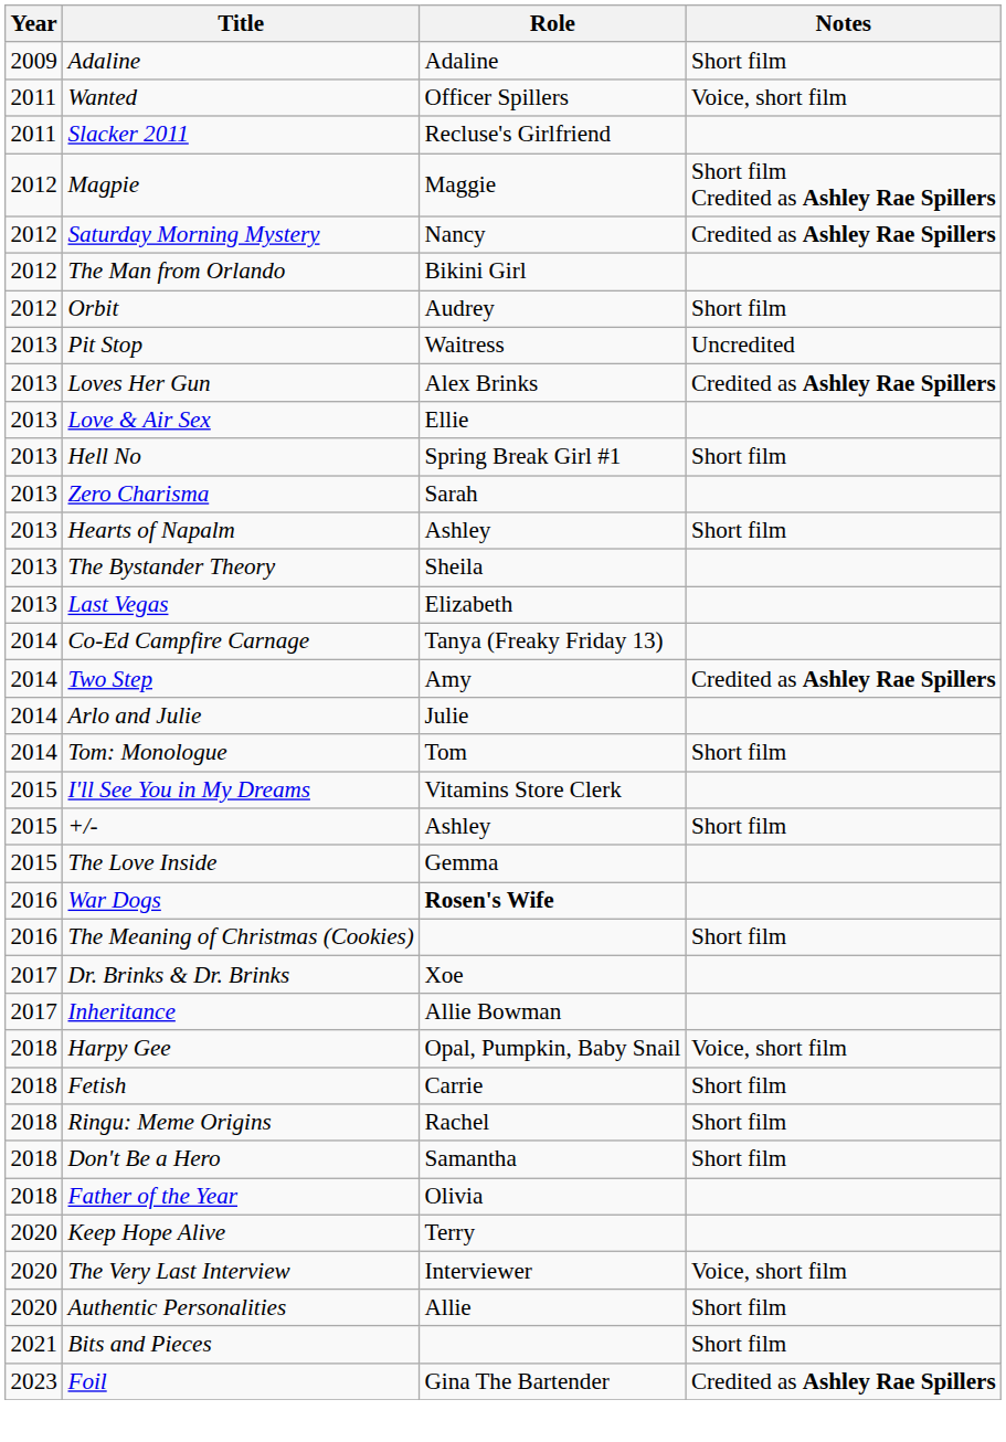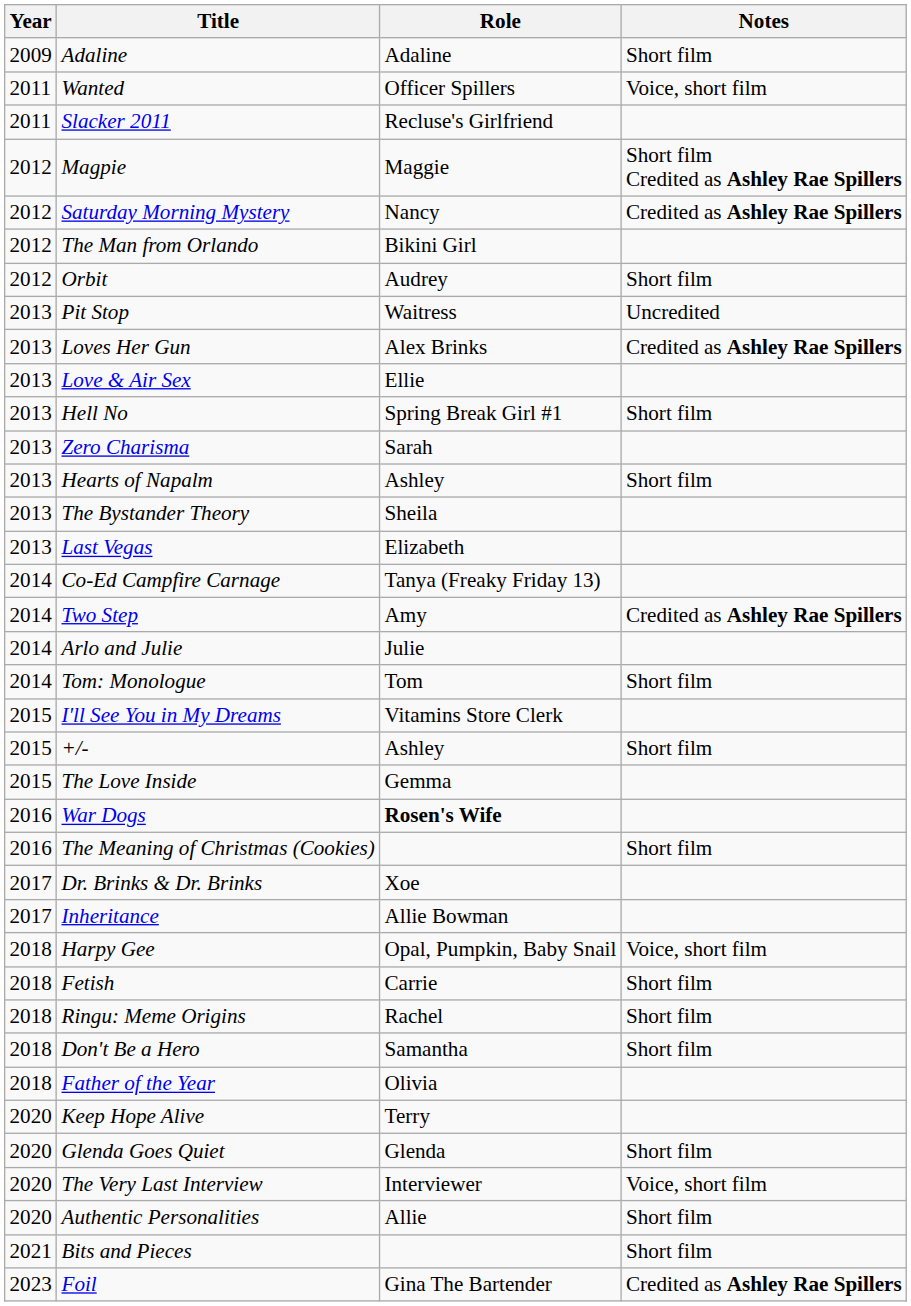 <table class="wikitable sortable">
 <tr>
 <th>Year</th>
 <th>Title</th>
 <th>Role</th>
 <th>Notes</th>
 </tr>
 <tr>
 <td>2009</td>
 <td><em>Adaline</em></td>
 <td>Adaline</td>
 <td>Short film</td>
 </tr>
 <tr>
 <td>2011</td>
 <td><em>Wanted</em></td>
 <td>Officer Spillers</td>
 <td>Voice, short film</td>
 </tr>
 <tr>
 <td>2011</td>
 <td><em><a href='#'>Slacker 2011</a></em></td>
 <td>Recluse's Girlfriend</td>
 <td></td>
 </tr>
 <tr>
 <td>2012</td>
 <td><em>Magpie</em></td>
 <td>Maggie</td>
 <td>Short film<br>Credited as <strong>Ashley Rae Spillers</strong></td>
 </tr>
 <tr>
 <td>2012</td>
 <td><em><a href='#'>Saturday Morning Mystery</a></em></td>
 <td>Nancy</td>
 <td>Credited as <strong>Ashley Rae Spillers</strong></td>
 </tr>
 <tr>
 <td>2012</td>
 <td><em>The Man from Orlando</em></td>
 <td>Bikini Girl</td>
 <td></td>
 </tr>
 <tr>
 <td>2012</td>
 <td><em>Orbit</em></td>
 <td>Audrey</td>
 <td>Short film</td>
 </tr>
 <tr>
 <td>2013</td>
 <td><em>Pit Stop</em></td>
 <td>Waitress</td>
 <td>Uncredited</td>
 </tr>
 <tr>
 <td>2013</td>
 <td><em>Loves Her Gun</em></td>
 <td>Alex Brinks</td>
 <td>Credited as <strong>Ashley Rae Spillers</strong></td>
 </tr>
 <tr>
 <td>2013</td>
 <td><em><a href='#'>Love & Air Sex</a></em></td>
 <td>Ellie</td>
 <td></td>
 </tr>
 <tr>
 <td>2013</td>
 <td><em>Hell No</em></td>
 <td>Spring Break Girl #1</td>
 <td>Short film</td>
 </tr>
 <tr>
 <td>2013</td>
 <td><em><a href='#'>Zero Charisma</a></em></td>
 <td>Sarah</td>
 <td></td>
 </tr>
 <tr>
 <td>2013</td>
 <td><em>Hearts of Napalm</em></td>
 <td>Ashley</td>
 <td>Short film</td>
 </tr>
 <tr>
 <td>2013</td>
 <td><em>The Bystander Theory</em></td>
 <td>Sheila</td>
 <td></td>
 </tr>
 <tr>
 <td>2013</td>
 <td><em><a href='#'>Last Vegas</a></em></td>
 <td>Elizabeth</td>
 <td></td>
 </tr>
 <tr>
 <td>2014</td>
 <td><em>Co-Ed Campfire Carnage</em></td>
 <td>Tanya (Freaky Friday 13)</td>
 <td></td>
 </tr>
 <tr>
 <td>2014</td>
 <td><em><a href='#'>Two Step</a></em></td>
 <td>Amy</td>
 <td>Credited as <strong>Ashley Rae Spillers</strong></td>
 </tr>
 <tr>
 <td>2014</td>
 <td><em>Arlo and Julie</em></td>
 <td>Julie</td>
 <td></td>
 </tr>
 <tr>
 <td>2014</td>
 <td><em>Tom: Monologue</em></td>
 <td>Tom</td>
 <td>Short film</td>
 </tr>
 <tr>
 <td>2015</td>
 <td><em><a href='#'>I'll See You in My Dreams</a></em></td>
 <td>Vitamins Store Clerk</td>
 <td></td>
 </tr>
 <tr>
 <td>2015</td>
 <td><em>+/-</em></td>
 <td>Ashley</td>
 <td>Short film</td>
 </tr>
 <tr>
 <td>2015</td>
 <td><em>The Love Inside</em></td>
 <td>Gemma</td>
 <td></td>
 </tr>
 <tr>
 <td>2016</td>
 <td><em><a href='#'>War Dogs</a></em></td>
 <td><strong>Rosen's Wife</strong></td>
 <td></td>
 </tr>
 <tr>
 <td>2016</td>
 <td><em>The Meaning of Christmas (Cookies)</em></td>
 <td></td>
 <td>Short film</td>
 </tr>
 <tr>
 <td>2017</td>
 <td><em>Dr. Brinks & Dr. Brinks</em></td>
 <td>Xoe</td>
 <td></td>
 </tr>
 <tr>
 <td>2017</td>
 <td><em><a href='#'>Inheritance</a></em></td>
 <td>Allie Bowman</td>
 <td></td>
 </tr>
 <tr>
 <td>2018</td>
 <td><em>Harpy Gee</em></td>
 <td>Opal, Pumpkin, Baby Snail</td>
 <td>Voice, short film</td>
 </tr>
 <tr>
 <td>2018</td>
 <td><em>Fetish</em></td>
 <td>Carrie</td>
 <td>Short film</td>
 </tr>
 <tr>
 <td>2018</td>
 <td><em>Ringu: Meme Origins</em></td>
 <td>Rachel</td>
 <td>Short film</td>
 </tr>
 <tr>
 <td>2018</td>
 <td><em>Don't Be a Hero</em></td>
 <td>Samantha</td>
 <td>Short film</td>
 </tr>
 <tr>
 <td>2018</td>
 <td><em><a href='#'>Father of the Year</a></em></td>
 <td>Olivia</td>
 <td></td>
 </tr>
 <tr>
 <td>2020</td>
 <td><em>Keep Hope Alive</em></td>
 <td>Terry</td>
 <td></td>
 </tr>
 <tr>
 <td>2020</td>
+<td><em>Glenda Goes Quiet</em></td>
+<td>Glenda</td>
+<td>Short film</td>
+</tr>
+<tr>
+<td>2020</td>
 <td><em>The Very Last Interview</em></td>
 <td>Interviewer</td>
 <td>Voice, short film</td>
 </tr>
 <tr>
 <td>2020</td>
 <td><em>Authentic Personalities</em></td>
 <td>Allie</td>
 <td>Short film</td>
 </tr>
 <tr>
 <td>2021</td>
 <td><em>Bits and Pieces</em></td>
 <td></td>
 <td>Short film</td>
 </tr>
 <tr>
 <td>2023</td>
 <td><em><a href='#'>Foil</a></em></td>
 <td>Gina The Bartender</td>
 <td>Credited as <strong>Ashley Rae Spillers</strong></td>
 </tr>
 </table>
